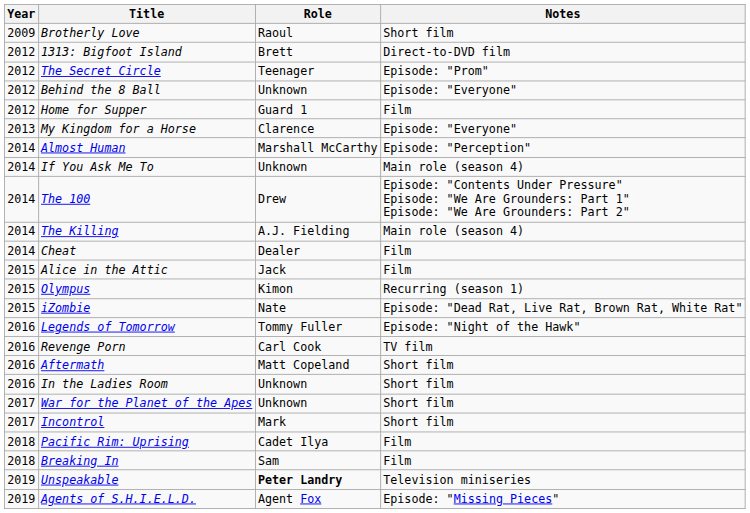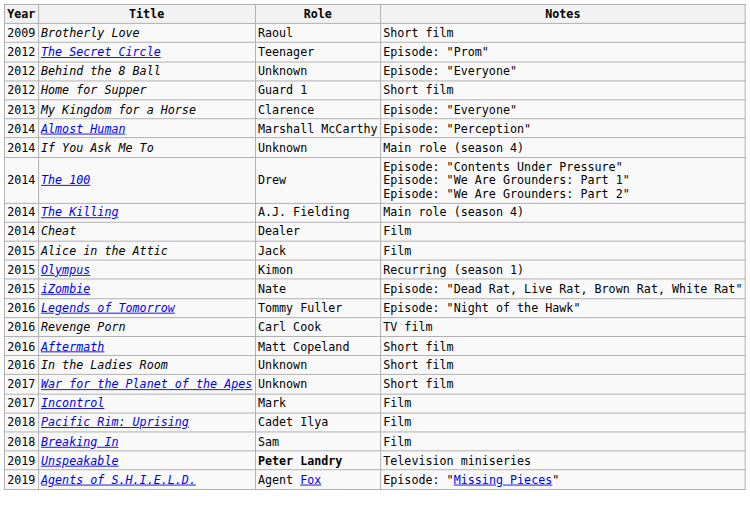 <table class="wikitable sortable">
 <tr>
 <th>Year</th>
 <th>Title</th>
 <th>Role</th>
 <th>Notes</th>
 </tr>
 <tr>
 <td>2009</td>
 <td><em>Brotherly Love</em></td>
 <td>Raoul</td>
 <td>Short film</td>
-</tr>
-<tr>
-<td>2012</td>
-<td><em>1313: Bigfoot Island</em></td>
-<td>Brett</td>
-<td>Direct-to-DVD film</td>
 </tr>
 <tr>
 <td>2012</td>
 <td data-sort-value="Secret Circle, The"><em><a href='#'>The Secret Circle</a></em></td>
 <td>Teenager</td>
 <td>Episode: "Prom"</td>
 </tr>
 <tr>
 <td>2012</td>
 <td><em>Behind the 8 Ball</em></td>
 <td>Unknown</td>
 <td>Episode: "Everyone"</td>
 </tr>
 <tr>
 <td>2012</td>
 <td><em>Home for Supper</em></td>
 <td>Guard 1</td>
-<td>Film</td>
+<td>Short film</td>
 </tr>
 <tr>
 <td>2013</td>
 <td><em>My Kingdom for a Horse</em></td>
 <td>Clarence</td>
 <td>Episode: "Everyone"</td>
 </tr>
 <tr>
 <td>2014</td>
 <td><em><a href='#'>Almost Human</a></em></td>
 <td>Marshall McCarthy</td>
 <td>Episode: "Perception"</td>
 </tr>
 <tr>
 <td>2014</td>
 <td><em>If You Ask Me To</em></td>
 <td>Unknown</td>
 <td>Main role (season 4)</td>
 </tr>
 <tr>
 <td>2014</td>
 <td data-sort-value="Hundred, The"><em><a href='#'>The 100</a></em></td>
 <td>Drew</td>
 <td>Episode: "Contents Under Pressure" <br> Episode: "We Are Grounders: Part 1" <br> Episode: "We Are Grounders: Part 2"</td>
 </tr>
 <tr>
 <td>2014</td>
 <td data-sort-value="Killing, The"><a href='#'><em>The Killing</em></a></td>
 <td>A.J. Fielding</td>
 <td>Main role (season 4)</td>
 </tr>
 <tr>
 <td>2014</td>
 <td><em>Cheat</em></td>
 <td>Dealer</td>
 <td>Film</td>
 </tr>
 <tr>
 <td>2015</td>
 <td><em>Alice in the Attic</em></td>
 <td>Jack</td>
 <td>Film</td>
 </tr>
 <tr>
 <td>2015</td>
 <td><em><a href='#'>Olympus</a></em></td>
 <td>Kimon</td>
 <td>Recurring (season 1)</td>
 </tr>
 <tr>
 <td>2015</td>
 <td><em><a href='#'>iZombie</a></em></td>
 <td>Nate</td>
 <td>Episode: "Dead Rat, Live Rat, Brown Rat, White Rat"</td>
 </tr>
 <tr>
 <td>2016</td>
 <td><em><a href='#'>Legends of Tomorrow</a></em></td>
 <td>Tommy Fuller</td>
 <td>Episode: "Night of the Hawk"</td>
 </tr>
 <tr>
 <td>2016</td>
 <td><em>Revenge Porn</em></td>
 <td>Carl Cook</td>
 <td>TV film</td>
 </tr>
 <tr>
 <td>2016</td>
 <td><em><a href='#'>Aftermath</a></em></td>
 <td>Matt Copeland</td>
 <td>Short film</td>
 </tr>
 <tr>
 <td>2016</td>
 <td><em>In the Ladies Room</em></td>
 <td>Unknown</td>
 <td>Short film</td>
 </tr>
 <tr>
 <td>2017</td>
 <td><em><a href='#'>War for the Planet of the Apes</a></em></td>
 <td>Unknown</td>
 <td>Short film</td>
 </tr>
 <tr>
 <td>2017</td>
 <td><em><a href='#'>Incontrol</a></em></td>
 <td>Mark</td>
-<td>Short film</td>
+<td>Film</td>
 </tr>
 <tr>
 <td>2018</td>
 <td><em><a href='#'>Pacific Rim: Uprising</a></em></td>
 <td>Cadet Ilya</td>
 <td>Film</td>
 </tr>
 <tr>
 <td>2018</td>
 <td><em><a href='#'>Breaking In</a></em></td>
 <td>Sam</td>
 <td>Film</td>
 </tr>
 <tr>
 <td>2019</td>
 <td><em><a href='#'>Unspeakable</a></em></td>
 <td><strong>Peter Landry</strong></td>
 <td>Television miniseries</td>
 </tr>
 <tr>
 <td>2019</td>
 <td><em><a href='#'>Agents of S.H.I.E.L.D.</a></em></td>
 <td>Agent <a href='#'>Fox</a></td>
 <td>Episode: "<a href='#'>Missing Pieces</a>"</td>
 </tr>
 </table>
